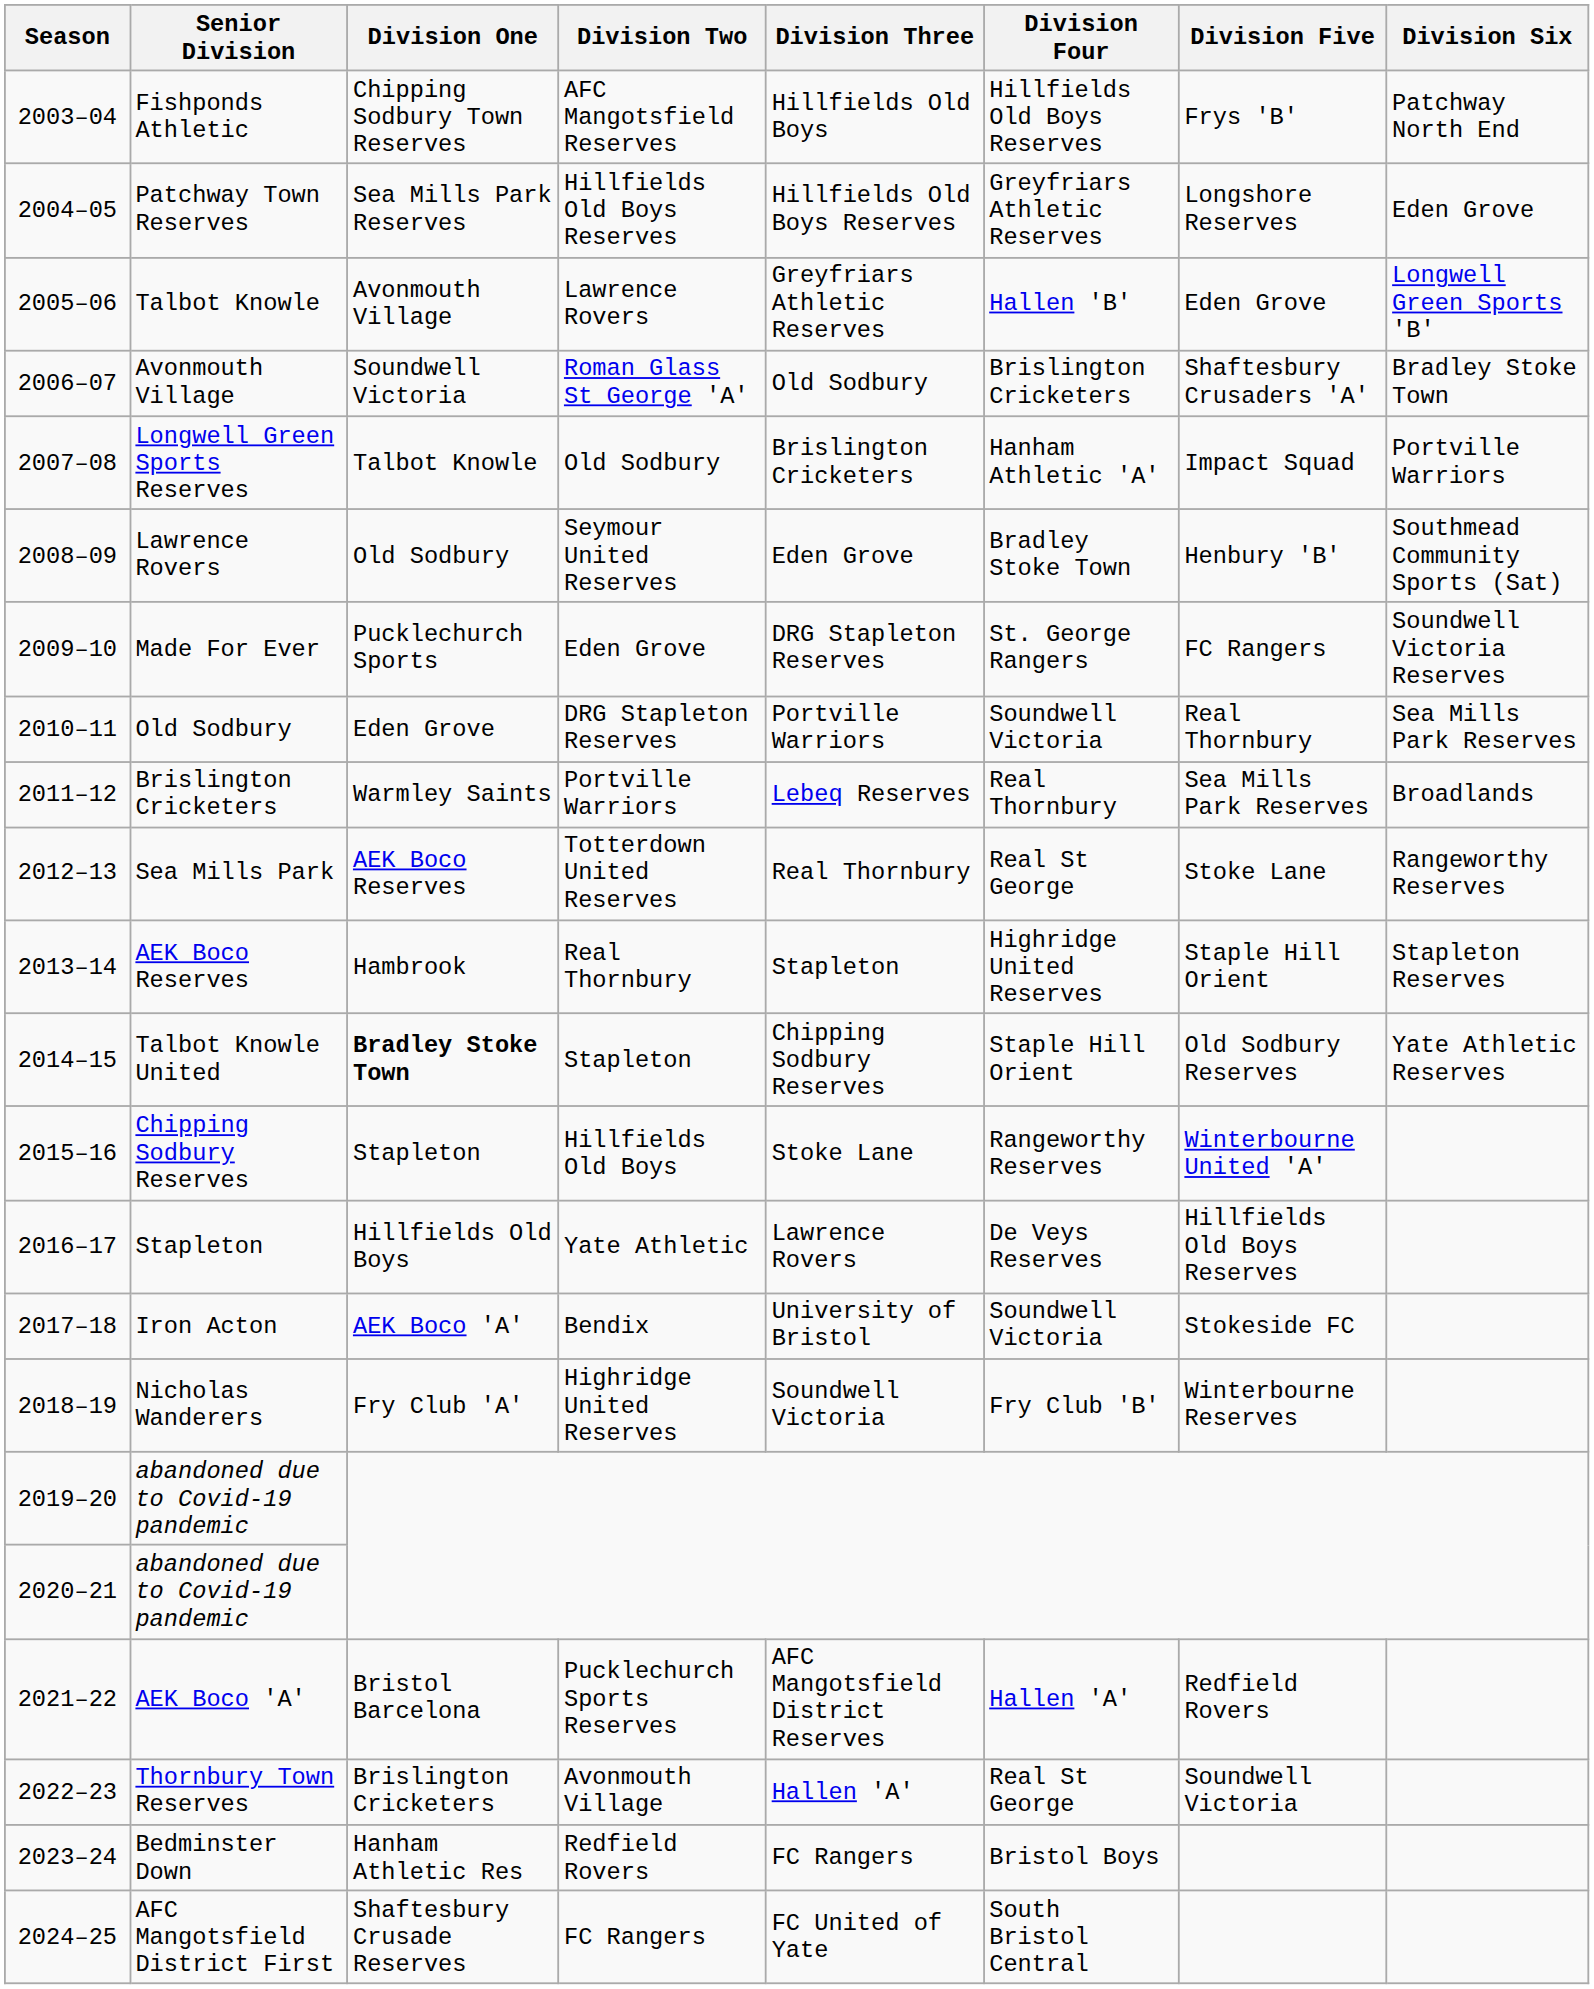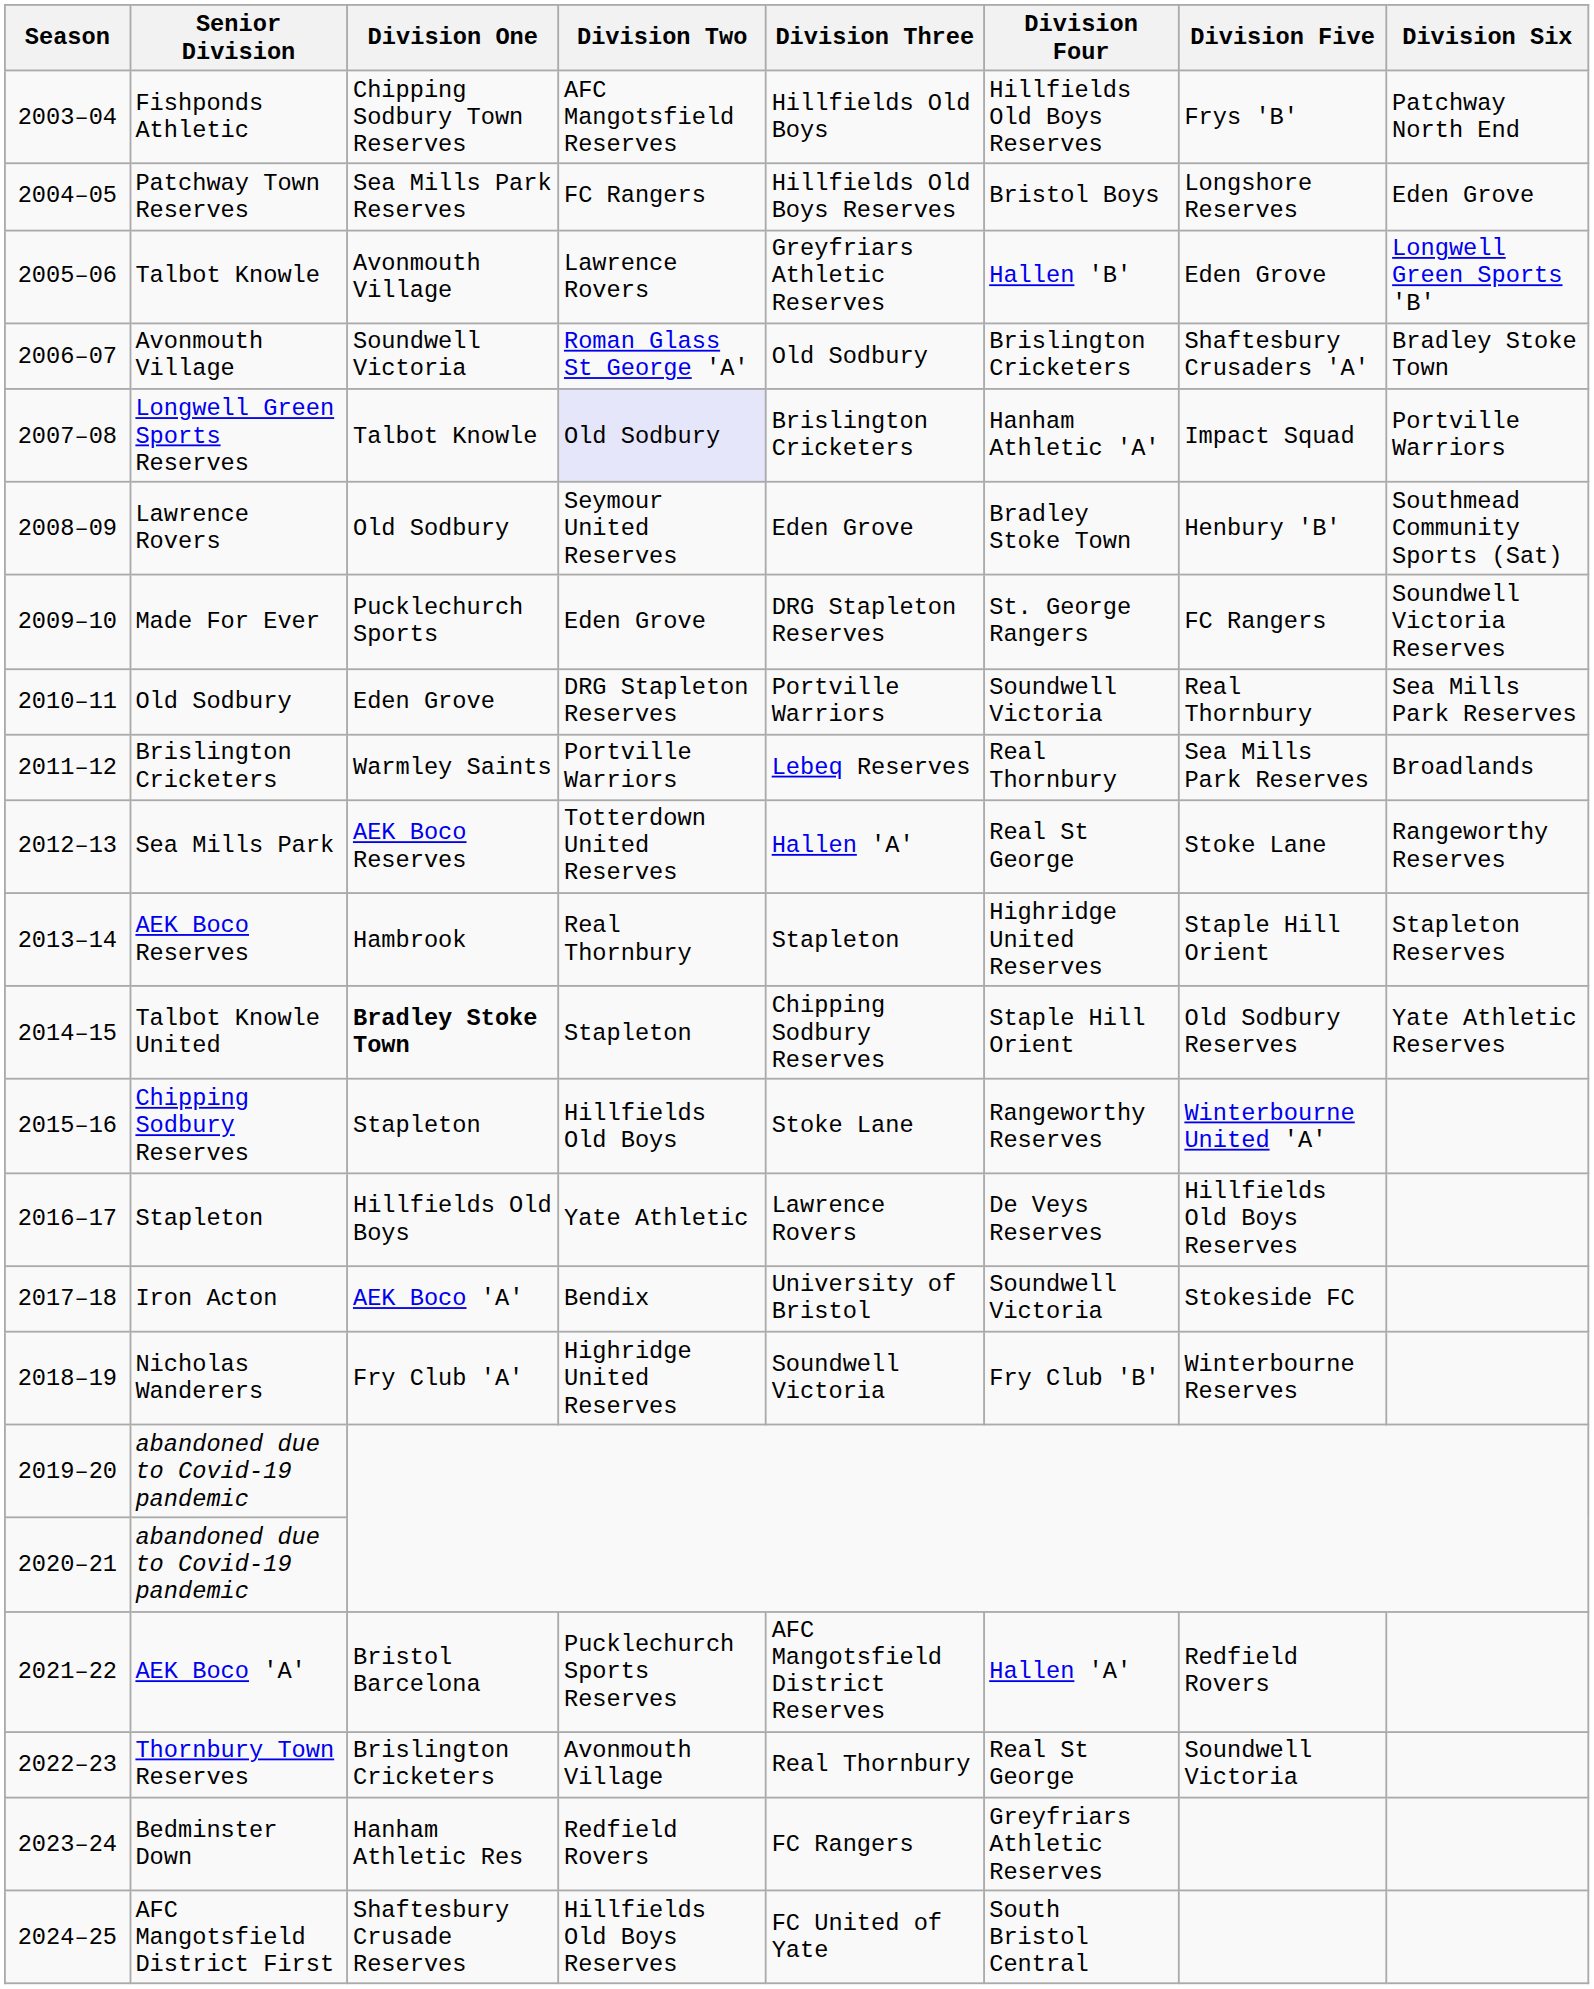 <table class="wikitable">
 <tr ---->
 <th> Season </th>
 <th>Senior Division</th>
 <th>Division One</th>
 <th>Division Two</th>
 <th>Division Three</th>
 <th>Division Four</th>
 <th>Division Five</th>
 <th>Division Six</th>
 </tr>
 <tr ---->
 <td align="center">2003–04</td>
 <td>Fishponds Athletic</td>
 <td>Chipping Sodbury Town Reserves</td>
 <td>AFC Mangotsfield Reserves</td>
 <td>Hillfields Old Boys</td>
 <td>Hillfields Old Boys Reserves</td>
 <td>Frys 'B'</td>
 <td>Patchway North End</td>
 </tr>
 <tr>
 <td align="center">2004–05</td>
 <td>Patchway Town Reserves</td>
 <td>Sea Mills Park Reserves</td>
+<td>FC Rangers</td>
 <td>Hillfields Old Boys Reserves</td>
-<td>Hillfields Old Boys Reserves</td>
-<td>Greyfriars Athletic Reserves</td>
+<td>Bristol Boys</td>
 <td>Longshore Reserves</td>
 <td>Eden Grove</td>
 </tr>
 <tr>
 <td align="center">2005–06</td>
 <td>Talbot Knowle</td>
 <td>Avonmouth Village</td>
 <td>Lawrence Rovers</td>
 <td>Greyfriars Athletic Reserves</td>
 <td><a href='#'>Hallen</a> 'B'</td>
 <td>Eden Grove</td>
 <td><a href='#'>Longwell Green Sports</a> 'B'</td>
 </tr>
 <tr>
 <td align="center">2006–07</td>
 <td>Avonmouth Village</td>
 <td>Soundwell Victoria</td>
 <td><a href='#'>Roman Glass St George</a> 'A'</td>
 <td>Old Sodbury</td>
 <td>Brislington Cricketers</td>
 <td>Shaftesbury Crusaders 'A'</td>
 <td>Bradley Stoke Town</td>
 </tr>
 <tr>
 <td align="center">2007–08</td>
 <td><a href='#'>Longwell Green Sports</a> Reserves</td>
 <td>Talbot Knowle</td>
-<td>Old Sodbury</td>
+<td style="background: lavender;">Old Sodbury</td>
 <td>Brislington Cricketers</td>
 <td>Hanham Athletic 'A'</td>
 <td>Impact Squad</td>
 <td>Portville Warriors</td>
 </tr>
 <tr>
 <td align="center">2008–09</td>
 <td>Lawrence Rovers</td>
 <td>Old Sodbury</td>
 <td>Seymour United Reserves</td>
 <td>Eden Grove</td>
 <td>Bradley Stoke Town</td>
 <td>Henbury 'B'</td>
 <td>Southmead Community Sports (Sat)</td>
 </tr>
 <tr>
 <td align="center">2009–10</td>
 <td>Made For Ever</td>
 <td>Pucklechurch Sports</td>
 <td>Eden Grove</td>
 <td>DRG Stapleton Reserves</td>
 <td>St. George Rangers</td>
 <td>FC Rangers</td>
 <td>Soundwell Victoria Reserves</td>
 </tr>
 <tr>
 <td align="center">2010–11</td>
 <td>Old Sodbury</td>
 <td>Eden Grove</td>
 <td>DRG Stapleton Reserves</td>
 <td>Portville Warriors</td>
 <td>Soundwell Victoria</td>
 <td>Real Thornbury</td>
 <td>Sea Mills Park Reserves</td>
 </tr>
 <tr>
 <td align="center">2011–12</td>
 <td>Brislington Cricketers</td>
 <td>Warmley Saints</td>
 <td>Portville Warriors</td>
 <td><a href='#'>Lebeq</a> Reserves</td>
 <td>Real Thornbury</td>
 <td>Sea Mills Park Reserves</td>
 <td>Broadlands</td>
 </tr>
 <tr>
 <td align="center">2012–13</td>
 <td>Sea Mills Park</td>
 <td><a href='#'>AEK Boco</a> Reserves</td>
 <td>Totterdown United Reserves</td>
-<td>Real Thornbury</td>
+<td><a href='#'>Hallen</a> 'A'</td>
 <td>Real St George</td>
 <td>Stoke Lane</td>
 <td>Rangeworthy Reserves</td>
 </tr>
 <tr>
 <td align="center">2013–14</td>
 <td><a href='#'>AEK Boco</a> Reserves</td>
 <td>Hambrook</td>
 <td>Real Thornbury</td>
 <td>Stapleton</td>
 <td>Highridge United Reserves</td>
 <td>Staple Hill Orient</td>
 <td>Stapleton Reserves</td>
 </tr>
 <tr>
 <td align="center">2014–15</td>
 <td>Talbot Knowle United</td>
 <td><strong>Bradley Stoke Town</strong></td>
 <td>Stapleton</td>
 <td>Chipping Sodbury Reserves</td>
 <td>Staple Hill Orient</td>
 <td>Old Sodbury Reserves</td>
 <td>Yate Athletic Reserves</td>
 </tr>
 <tr>
 <td align="center">2015–16</td>
 <td><a href='#'>Chipping Sodbury</a> Reserves</td>
 <td>Stapleton</td>
 <td>Hillfields Old Boys</td>
 <td>Stoke Lane</td>
 <td>Rangeworthy Reserves</td>
 <td><a href='#'>Winterbourne United</a> 'A'</td>
 <td></td>
 </tr>
 <tr>
 <td align="center">2016–17</td>
 <td>Stapleton</td>
 <td>Hillfields Old Boys</td>
 <td>Yate Athletic</td>
 <td>Lawrence Rovers</td>
 <td>De Veys Reserves</td>
 <td>Hillfields Old Boys Reserves</td>
 <td></td>
 </tr>
 <tr>
 <td align="center">2017–18</td>
 <td>Iron Acton</td>
 <td><a href='#'>AEK Boco</a> 'A'</td>
 <td>Bendix</td>
 <td>University of Bristol</td>
 <td>Soundwell Victoria</td>
 <td>Stokeside FC</td>
 <td></td>
 </tr>
 <tr>
 <td align="center">2018–19</td>
 <td>Nicholas Wanderers</td>
 <td>Fry Club 'A'</td>
 <td>Highridge United Reserves</td>
 <td>Soundwell Victoria</td>
 <td>Fry Club 'B'</td>
 <td>Winterbourne Reserves</td>
 <td></td>
 </tr>
 <tr>
 <td align="center">2019–20</td>
 <td><em>abandoned due to Covid-19 pandemic</em></td>
 </tr>
 <tr>
 <td align="center">2020–21</td>
 <td><em>abandoned due to Covid-19 pandemic</em></td>
 </tr>
 <tr>
 <td align="center">2021–22</td>
 <td><a href='#'>AEK Boco</a> 'A'</td>
 <td>Bristol Barcelona</td>
 <td>Pucklechurch Sports Reserves</td>
 <td>AFC Mangotsfield District Reserves</td>
 <td><a href='#'>Hallen</a> 'A'</td>
 <td>Redfield Rovers</td>
 <td></td>
 </tr>
 <tr>
 <td align="center">2022–23</td>
 <td><a href='#'>Thornbury Town</a> Reserves</td>
 <td>Brislington Cricketers</td>
 <td>Avonmouth Village</td>
-<td><a href='#'>Hallen</a> 'A'</td>
+<td>Real Thornbury</td>
 <td>Real St George</td>
 <td>Soundwell Victoria</td>
 <td></td>
 </tr>
 <tr>
 <td align="center">2023–24</td>
 <td>Bedminster Down</td>
 <td>Hanham Athletic Res</td>
 <td>Redfield Rovers</td>
 <td>FC Rangers</td>
-<td>Bristol Boys</td>
+<td>Greyfriars Athletic Reserves</td>
 <td></td>
 </tr>
 <tr>
 <td align="center">2024–25</td>
 <td>AFC Mangotsfield District First</td>
 <td>Shaftesbury Crusade Reserves</td>
-<td>FC Rangers</td>
+<td>Hillfields Old Boys Reserves</td>
 <td>FC United of Yate</td>
 <td>South Bristol Central</td>
 <td></td>
 <td></td>
 </tr>
 </table>
